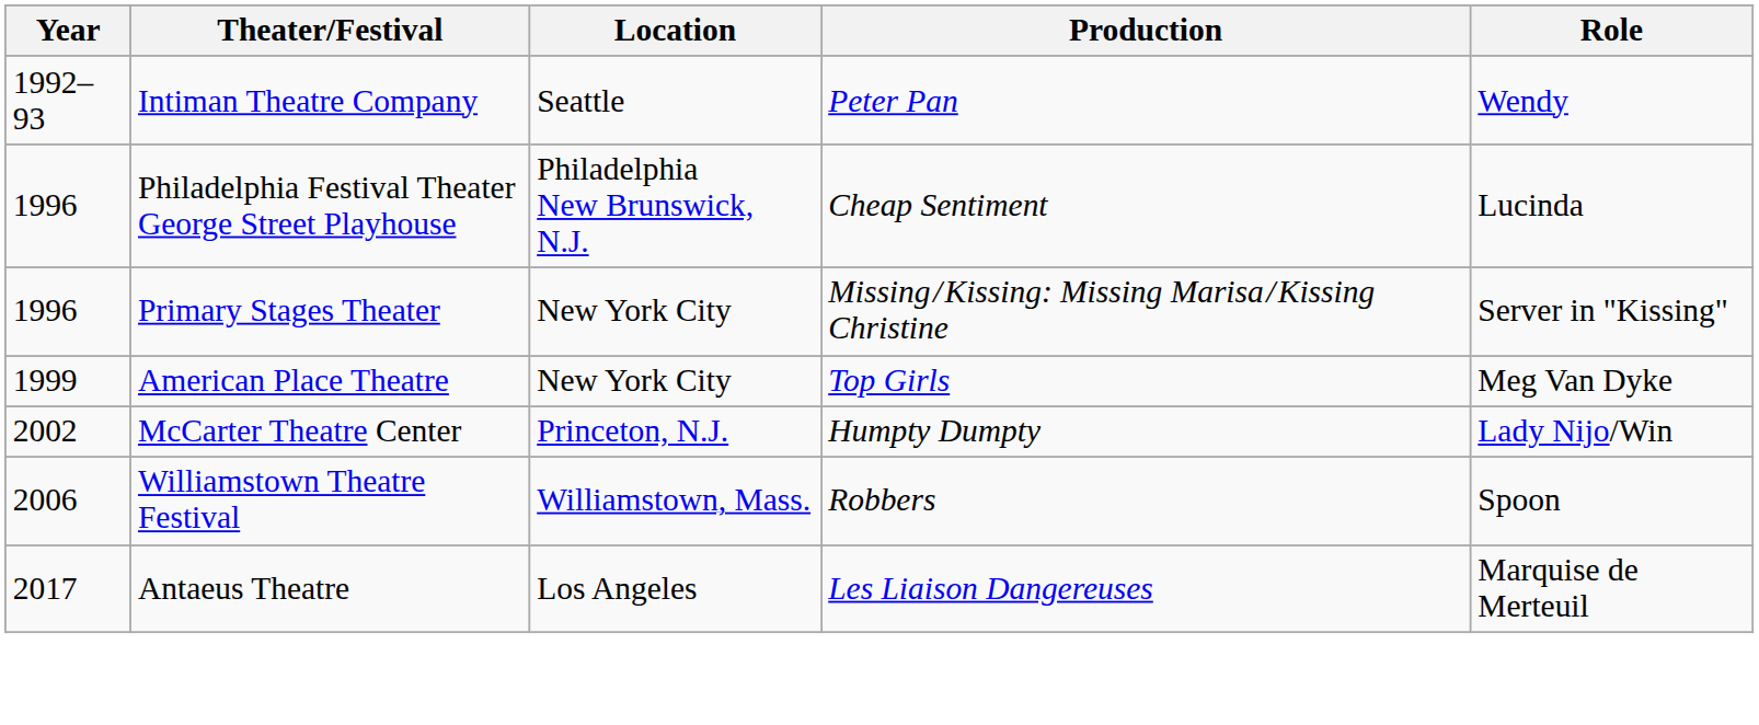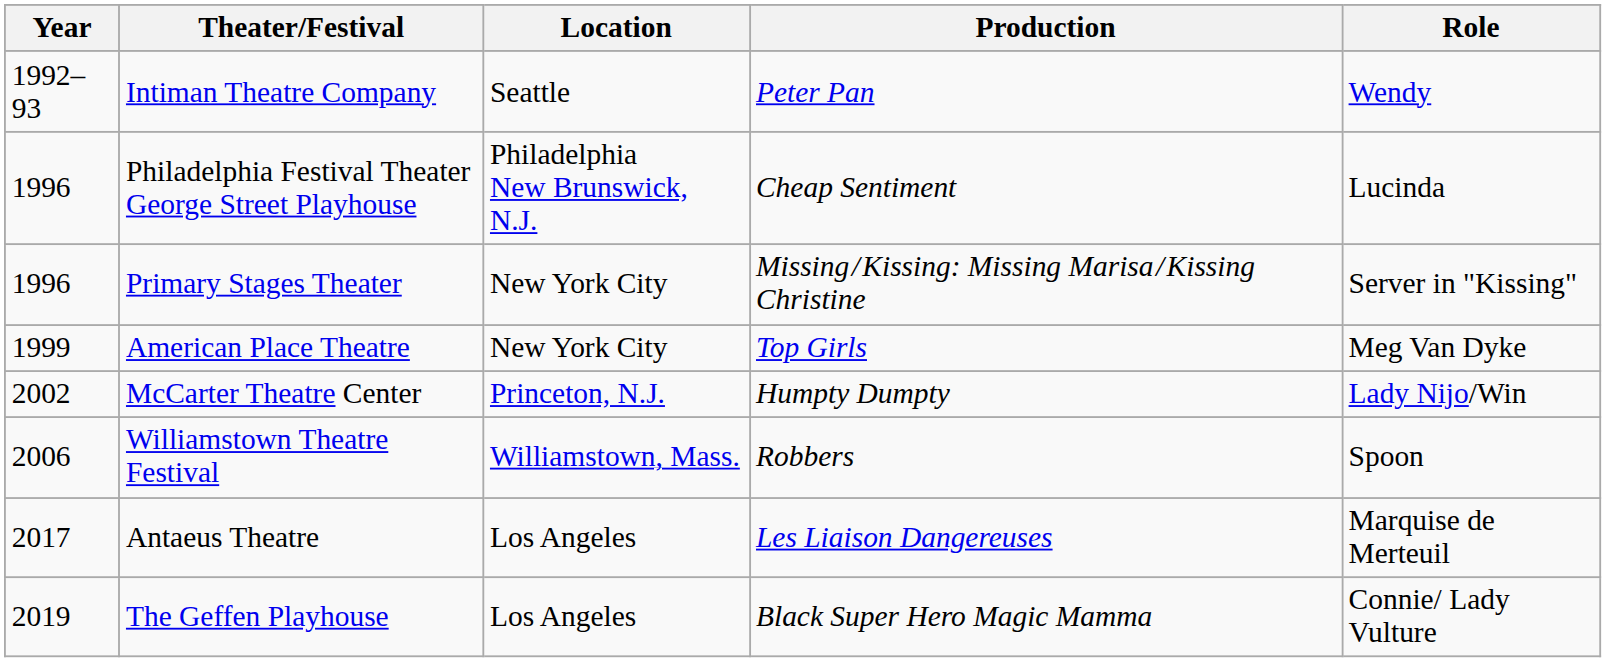 <table class="sortable wikitable">
 <tr>
 <th>Year</th>
 <th>Theater/Festival</th>
 <th>Location</th>
 <th>Production</th>
 <th>Role</th>
 </tr>
 <tr>
 <td>1992–93</td>
 <td><a href='#'>Intiman Theatre Company</a></td>
 <td>Seattle</td>
 <td><em><a href='#'>Peter Pan</a></em></td>
 <td><a href='#'>Wendy</a></td>
 </tr>
 <tr>
 <td>1996</td>
 <td>Philadelphia Festival Theater<br><a href='#'>George Street Playhouse</a></td>
 <td>Philadelphia<br><a href='#'>New Brunswick, N.J.</a></td>
 <td><em>Cheap Sentiment</em></td>
 <td>Lucinda</td>
 </tr>
 <tr>
 <td>1996</td>
 <td><a href='#'>Primary Stages Theater</a></td>
 <td>New York City</td>
 <td><em>Missing / Kissing: Missing Marisa / Kissing Christine</em></td>
 <td>Server in "Kissing"</td>
 </tr>
 <tr>
 <td>1999</td>
 <td><a href='#'>American Place Theatre</a></td>
 <td>New York City</td>
 <td><em><a href='#'>Top Girls</a></em></td>
 <td>Meg Van Dyke</td>
 </tr>
 <tr>
 <td>2002</td>
 <td><a href='#'>McCarter Theatre</a> Center</td>
 <td><a href='#'>Princeton, N.J.</a></td>
 <td><em>Humpty Dumpty</em></td>
 <td><a href='#'>Lady Nijo</a>/Win</td>
 </tr>
 <tr>
 <td>2006</td>
 <td><a href='#'>Williamstown Theatre Festival</a></td>
 <td><a href='#'>Williamstown, Mass.</a></td>
 <td><em>Robbers</em></td>
 <td>Spoon</td>
 </tr>
 <tr>
 <td>2017</td>
 <td>Antaeus Theatre</td>
 <td>Los Angeles</td>
 <td><em><a href='#'>Les Liaison Dangereuses</a></em></td>
 <td>Marquise de Merteuil</td>
 </tr>
+<tr>
+<td>2019</td>
+<td><a href='#'>The Geffen Playhouse</a></td>
+<td>Los Angeles</td>
+<td><em>Black Super Hero Magic Mamma</em></td>
+<td>Connie/ Lady Vulture</td>
+</tr>
 </table>
